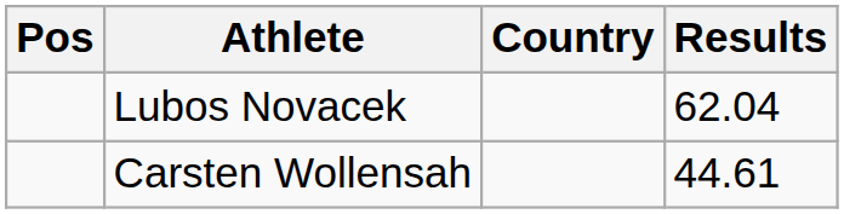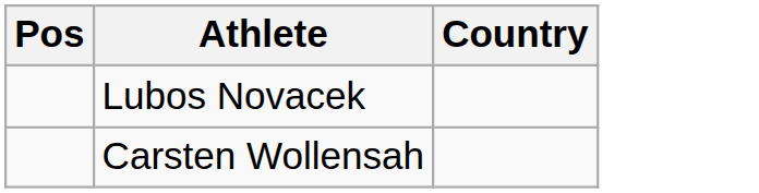 <table class="wikitable">
 <tr>
 <th>Pos</th>
 <th>Athlete</th>
 <th>Country</th>
-<th>Results</th>
 </tr>
 <tr>
 <td align="center"></td>
 <td>Lubos Novacek</td>
 <td></td>
-<td>62.04</td>
 </tr>
 <tr>
 <td align="center"></td>
 <td>Carsten Wollensah</td>
 <td></td>
-<td>44.61</td>
 </tr>
 </table>
